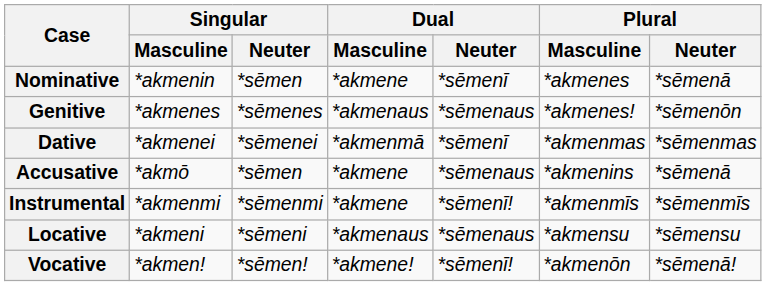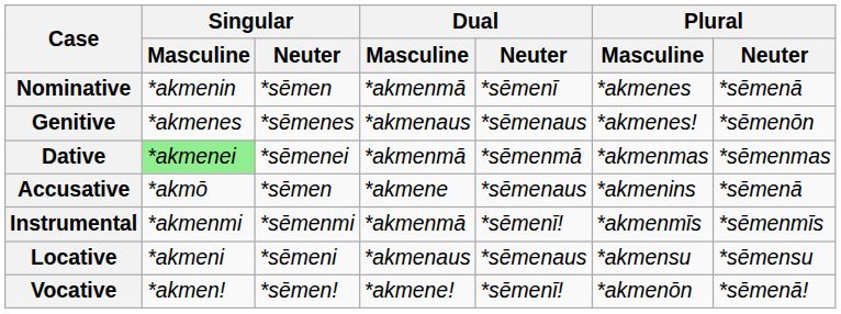 <table class="wikitable">
 <tr>
 <th rowspan="2">Case</th>
 <th colspan="2">Singular</th>
 <th colspan="2">Dual</th>
 <th colspan="2">Plural</th>
 </tr>
 <tr>
 <th>Masculine</th>
 <th>Neuter</th>
 <th>Masculine</th>
 <th>Neuter</th>
 <th>Masculine</th>
 <th>Neuter</th>
 </tr>
 <tr>
 <th>Nominative</th>
 <td><em>*akmenin</em></td>
 <td><em>*sēmen</em></td>
-<td><em>*akmene</em></td>
+<td><em>*akmenmā</em></td>
 <td><em>*sēmenī</em></td>
 <td><em>*akmenes</em></td>
 <td><em>*sēmenā</em></td>
 </tr>
 <tr>
 <th>Genitive</th>
 <td><em>*akmenes</em></td>
 <td><em>*sēmenes</em></td>
 <td><em>*akmenaus</em></td>
 <td><em>*sēmenaus</em></td>
 <td><em>*akmenes!</em></td>
 <td><em>*sēmenōn</em></td>
 </tr>
 <tr>
 <th>Dative</th>
-<td><em>*akmenei</em></td>
+<td style="background: lightgreen;"><em>*akmenei</em></td>
 <td><em>*sēmenei</em></td>
 <td><em>*akmenmā</em></td>
-<td><em>*sēmenī</em></td>
+<td><em>*sēmenmā </em></td>
 <td><em>*akmenmas</em></td>
 <td><em>*sēmenmas</em></td>
 </tr>
 <tr>
 <th>Accusative</th>
 <td><em>*akmō</em></td>
 <td><em>*sēmen</em></td>
 <td><em>*akmene</em></td>
 <td><em>*sēmenaus</em></td>
 <td><em>*akmenins</em></td>
 <td><em>*sēmenā</em></td>
 </tr>
 <tr>
 <th>Instrumental</th>
 <td><em>*akmenmi</em></td>
 <td><em>*sēmenmi</em></td>
-<td><em>*akmene</em></td>
+<td><em>*akmenmā</em></td>
 <td><em>*sēmenī!</em></td>
 <td><em>*akmenmīs</em></td>
 <td><em>*sēmenmīs</em></td>
 </tr>
 <tr>
 <th>Locative</th>
 <td><em>*akmeni</em></td>
 <td><em>*sēmeni</em></td>
 <td><em>*akmenaus</em></td>
 <td><em>*sēmenaus</em></td>
 <td><em>*akmensu</em></td>
 <td><em>*sēmensu</em></td>
 </tr>
 <tr>
 <th>Vocative</th>
 <td><em>*akmen!</em></td>
 <td><em>*sēmen!</em></td>
 <td><em>*akmene!</em></td>
 <td><em>*sēmenī!</em></td>
 <td><em>*akmenōn</em></td>
 <td><em>*sēmenā!</em></td>
 </tr>
 </table>
